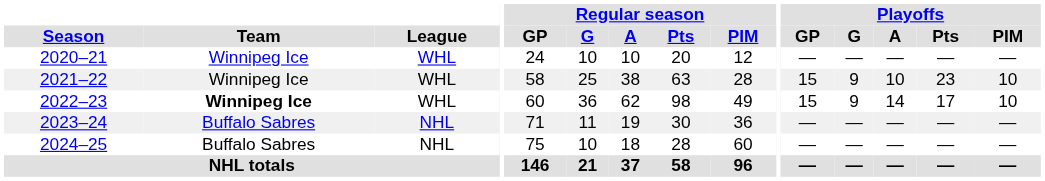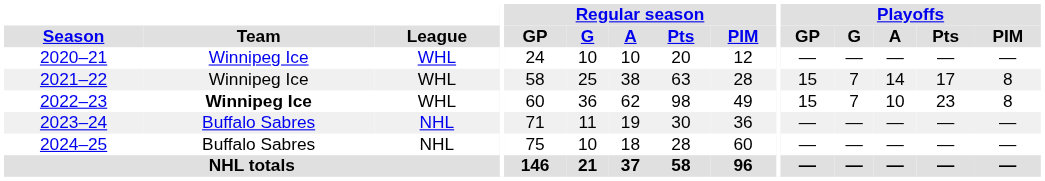 <table border="0" cellpadding="1" cellspacing="0" style="text-align:center; width:60em;">
 <tr bgcolor="#e0e0e0">
 <th colspan="3" bgcolor="#ffffff"></th>
 <th rowspan="100" bgcolor="#ffffff"></th>
 <th colspan="5"><a href='#'>Regular season</a></th>
 <th rowspan="100" bgcolor="#ffffff"></th>
 <th colspan="5"><a href='#'>Playoffs</a></th>
 </tr>
 <tr bgcolor="#e0e0e0">
 <th><a href='#'>Season</a></th>
 <th>Team</th>
 <th>League</th>
 <th>GP</th>
 <th><a href='#'>G</a></th>
 <th><a href='#'>A</a></th>
 <th><a href='#'>Pts</a></th>
 <th><a href='#'>PIM</a></th>
 <th>GP</th>
 <th>G</th>
 <th>A</th>
 <th>Pts</th>
 <th>PIM</th>
 </tr>
 <tr>
 <td><a href='#'>2020–21</a></td>
 <td><a href='#'>Winnipeg Ice</a></td>
 <td><a href='#'>WHL</a></td>
 <td>24</td>
 <td>10</td>
 <td>10</td>
 <td>20</td>
 <td>12</td>
 <td>—</td>
 <td>—</td>
 <td>—</td>
 <td>—</td>
 <td>—</td>
 </tr>
 <tr bgcolor="#f0f0f0">
 <td><a href='#'>2021–22</a></td>
 <td>Winnipeg Ice</td>
 <td>WHL</td>
 <td>58</td>
 <td>25</td>
 <td>38</td>
 <td>63</td>
 <td>28</td>
 <td>15</td>
-<td>9</td>
-<td>10</td>
-<td>23</td>
-<td>10</td>
+<td>7</td>
+<td>14</td>
+<td>17</td>
+<td>8</td>
 </tr>
 <tr>
 <td><a href='#'>2022–23</a></td>
 <td><strong>Winnipeg Ice</strong></td>
 <td>WHL</td>
 <td>60</td>
 <td>36</td>
 <td>62</td>
 <td>98</td>
 <td>49</td>
 <td>15</td>
-<td>9</td>
-<td>14</td>
-<td>17</td>
+<td>7</td>
 <td>10</td>
+<td>23</td>
+<td>8</td>
 </tr>
 <tr bgcolor="#f0f0f0">
 <td><a href='#'>2023–24</a></td>
 <td><a href='#'>Buffalo Sabres</a></td>
 <td><a href='#'>NHL</a></td>
 <td>71</td>
 <td>11</td>
 <td>19</td>
 <td>30</td>
 <td>36</td>
 <td>—</td>
 <td>—</td>
 <td>—</td>
 <td>—</td>
 <td>—</td>
 </tr>
 <tr>
 <td><a href='#'>2024–25</a></td>
 <td>Buffalo Sabres</td>
 <td>NHL</td>
 <td>75</td>
 <td>10</td>
 <td>18</td>
 <td>28</td>
 <td>60</td>
 <td>—</td>
 <td>—</td>
 <td>—</td>
 <td>—</td>
 <td>—</td>
 </tr>
 <tr bgcolor="#e0e0e0">
 <th colspan="3">NHL totals</th>
 <th>146</th>
 <th>21</th>
 <th>37</th>
 <th>58</th>
 <th>96</th>
 <th>—</th>
 <th>—</th>
 <th>—</th>
 <th>—</th>
 <th>—</th>
 </tr>
 </table>
